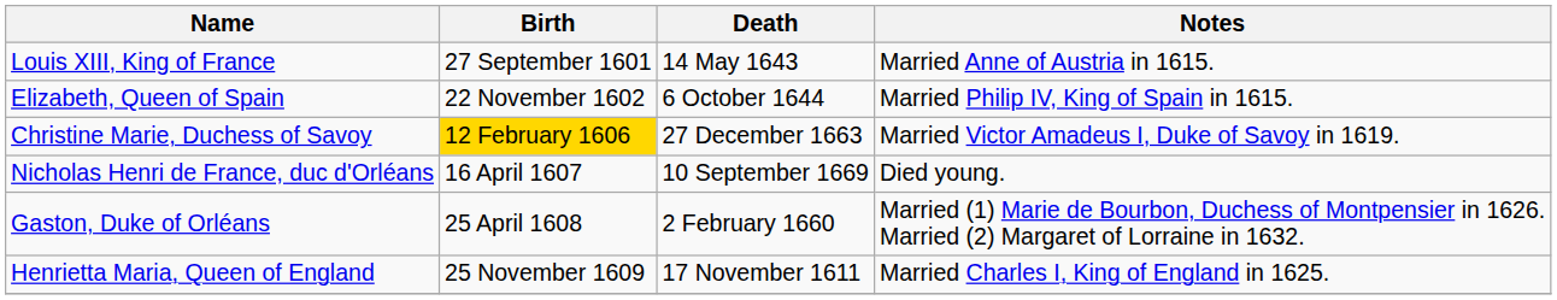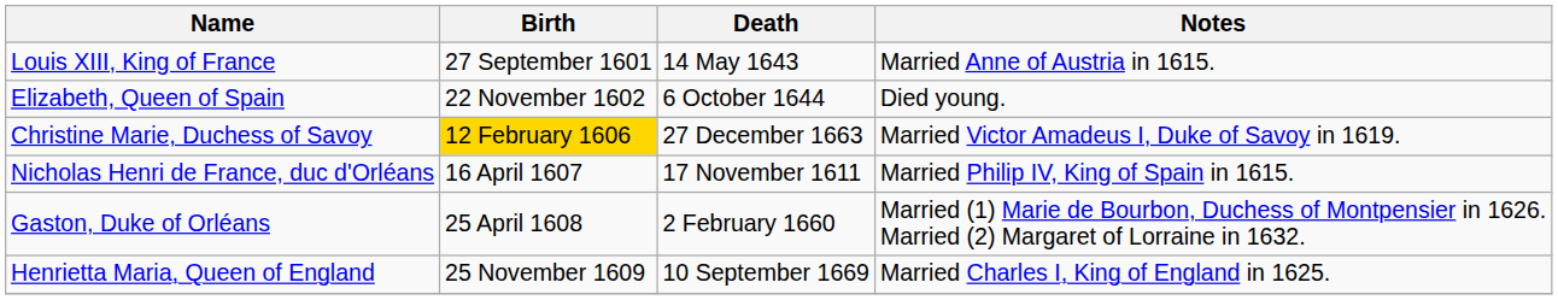 <table class="wikitable">
 <tr>
 <th>Name</th>
 <th>Birth</th>
 <th>Death</th>
 <th>Notes</th>
 </tr>
 <tr>
 <td><a href='#'>Louis XIII, King of France</a></td>
 <td>27 September 1601</td>
 <td>14 May 1643</td>
 <td>Married <a href='#'>Anne of Austria</a> in 1615.</td>
 </tr>
 <tr>
 <td><a href='#'>Elizabeth, Queen of Spain</a></td>
 <td>22 November 1602</td>
 <td>6 October 1644</td>
-<td>Married <a href='#'>Philip IV, King of Spain</a> in 1615.</td>
+<td>Died young.</td>
 </tr>
 <tr>
 <td><a href='#'>Christine Marie, Duchess of Savoy</a></td>
 <td style="background: gold;">12 February 1606</td>
 <td>27 December 1663</td>
 <td>Married <a href='#'>Victor Amadeus I, Duke of Savoy</a> in 1619.</td>
 </tr>
 <tr>
 <td><a href='#'>Nicholas Henri de France, duc d'Orléans</a></td>
 <td>16 April 1607</td>
-<td>10 September 1669</td>
-<td>Died young.</td>
+<td>17 November 1611</td>
+<td>Married <a href='#'>Philip IV, King of Spain</a> in 1615.</td>
 </tr>
 <tr>
 <td><a href='#'>Gaston, Duke of Orléans</a></td>
 <td>25 April 1608</td>
 <td>2 February 1660</td>
 <td>Married (1) <a href='#'>Marie de Bourbon, Duchess of Montpensier</a> in 1626.<br>Married (2) Margaret of Lorraine in 1632.</td>
 </tr>
 <tr>
 <td><a href='#'>Henrietta Maria, Queen of England</a></td>
 <td>25 November 1609</td>
-<td>17 November 1611</td>
+<td>10 September 1669</td>
 <td>Married <a href='#'>Charles I, King of England</a> in 1625.</td>
 </tr>
 <tr>
 </tr>
 </table>
